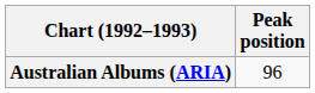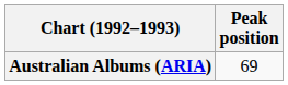 <table class="wikitable sortable plainrowheaders">
 <tr>
 <th scope="col">Chart (1992–1993)</th>
 <th scope="col">Peak<br>position</th>
 </tr>
 <tr>
 <th scope="row">Australian Albums (<a href='#'>ARIA</a>)</th>
-<td align="center">96</td>
+<td align="center">69</td>
 </tr>
 <tr>
 </tr>
 <tr>
 </tr>
 <tr>
 </tr>
 </table>
